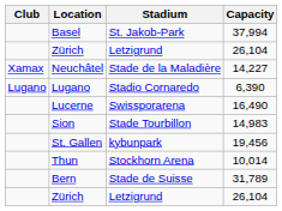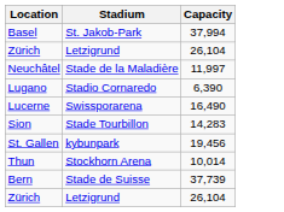 <table class="wikitable sortable">
 <tr>
-<th>Club</th>
 <th>Location</th>
 <th>Stadium</th>
 <th>Capacity</th>
 </tr>
 <tr>
-<td></td>
 <td><a href='#'>Basel</a></td>
 <td><a href='#'>St. Jakob-Park</a></td>
 <td align="center">37,994</td>
 </tr>
 <tr Adidas>
-<td></td>
 <td><a href='#'>Zürich</a></td>
 <td><a href='#'>Letzigrund</a></td>
 <td align="center">26,104</td>
 </tr>
 <tr Puma>
-<td><a href='#'>Xamax</a></td>
 <td><a href='#'>Neuchâtel</a></td>
 <td><a href='#'>Stade de la Maladière</a></td>
-<td align="center">14,227</td>
+<td align="center">11,997</td>
 </tr>
 <tr>
-<td><a href='#'>Lugano</a></td>
 <td><a href='#'>Lugano</a></td>
 <td><a href='#'>Stadio Cornaredo</a></td>
 <td align="center">6,390</td>
 </tr>
 <tr>
-<td></td>
 <td><a href='#'>Lucerne</a></td>
 <td><a href='#'>Swissporarena</a></td>
 <td align="center">16,490</td>
 </tr>
 <tr>
-<td></td>
 <td><a href='#'>Sion</a></td>
 <td><a href='#'>Stade Tourbillon</a></td>
-<td align="center">14,983</td>
+<td align="center">14,283</td>
 </tr>
 <tr>
-<td></td>
 <td><a href='#'>St. Gallen</a></td>
 <td><a href='#'>kybunpark</a></td>
 <td align="center">19,456</td>
 </tr>
 <tr>
-<td></td>
 <td><a href='#'>Thun</a></td>
 <td><a href='#'>Stockhorn Arena</a></td>
 <td align="center">10,014</td>
 </tr>
 <tr>
-<td></td>
 <td><a href='#'>Bern</a></td>
 <td><a href='#'>Stade de Suisse</a></td>
-<td align="center">31,789</td>
+<td align="center">37,739</td>
 </tr>
 <tr>
-<td></td>
 <td><a href='#'>Zürich</a></td>
 <td><a href='#'>Letzigrund</a></td>
 <td align="center">26,104</td>
 </tr>
 </table>
